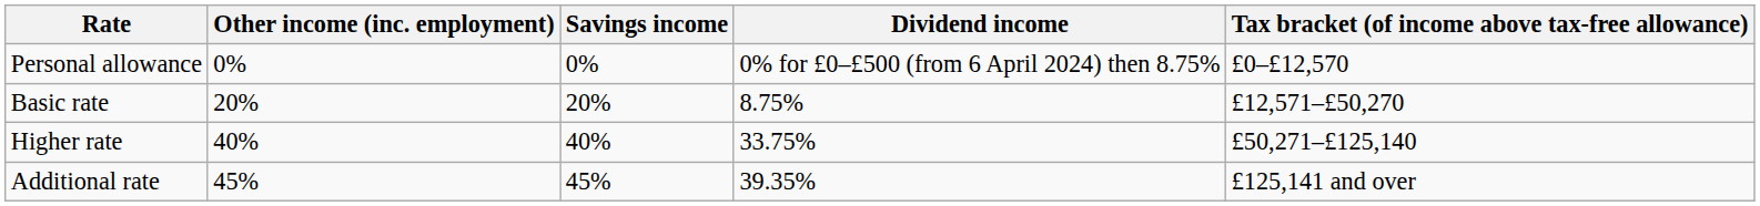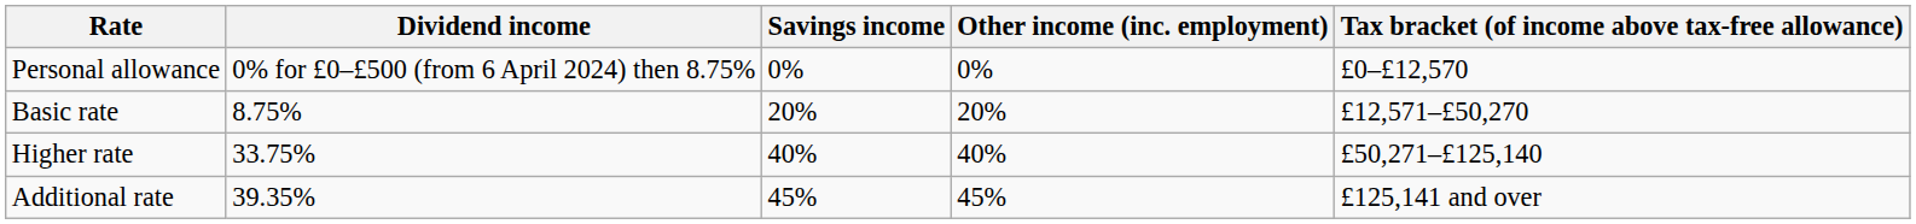 <table class="wikitable">
 <tr>
 <th>Rate</th>
+<th>Dividend income</th>
+<th>Savings income</th>
 <th>Other income (inc. employment)</th>
-<th>Savings income</th>
-<th>Dividend income</th>
 <th>Tax bracket (of income above tax-free allowance)</th>
 </tr>
 <tr>
 <td>Personal allowance</td>
+<td>0% for £0–£500 (from 6 April 2024) then 8.75%</td>
 <td>0%</td>
 <td>0%</td>
-<td>0% for £0–£500 (from 6 April 2024) then 8.75%</td>
 <td>£0–£12,570</td>
 </tr>
 <tr>
 <td>Basic rate</td>
+<td>8.75%</td>
 <td>20%</td>
 <td>20%</td>
-<td>8.75%</td>
 <td>£12,571–£50,270</td>
 </tr>
 <tr>
 <td>Higher rate</td>
+<td>33.75%</td>
 <td>40%</td>
 <td>40%</td>
-<td>33.75%</td>
 <td>£50,271–£125,140</td>
 </tr>
 <tr>
 <td>Additional rate</td>
+<td>39.35%</td>
 <td>45%</td>
 <td>45%</td>
-<td>39.35%</td>
 <td>£125,141 and over</td>
 </tr>
 </table>
